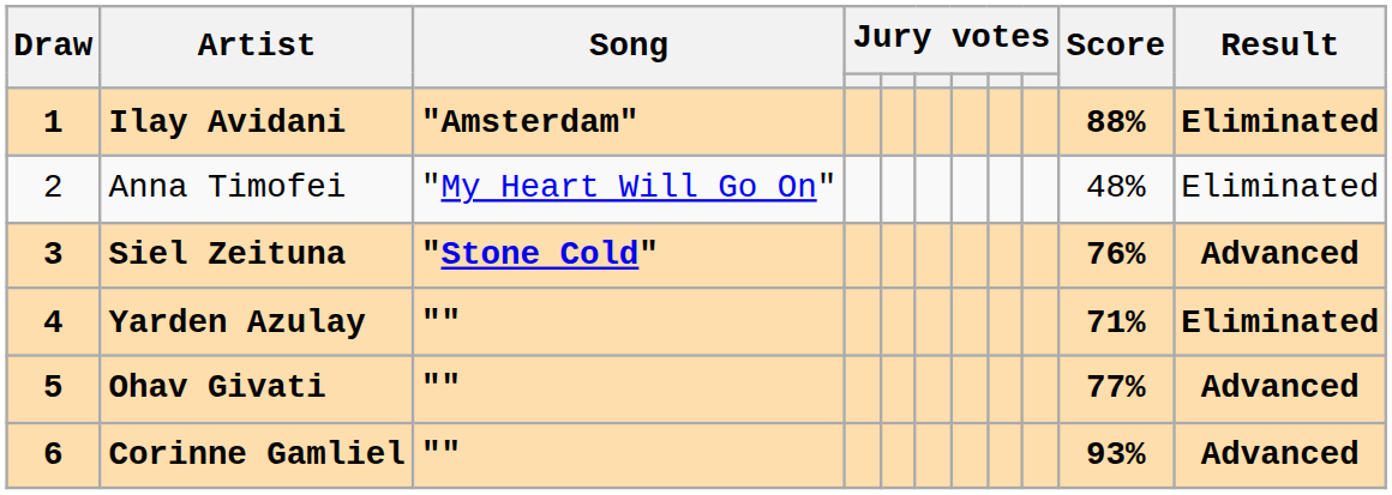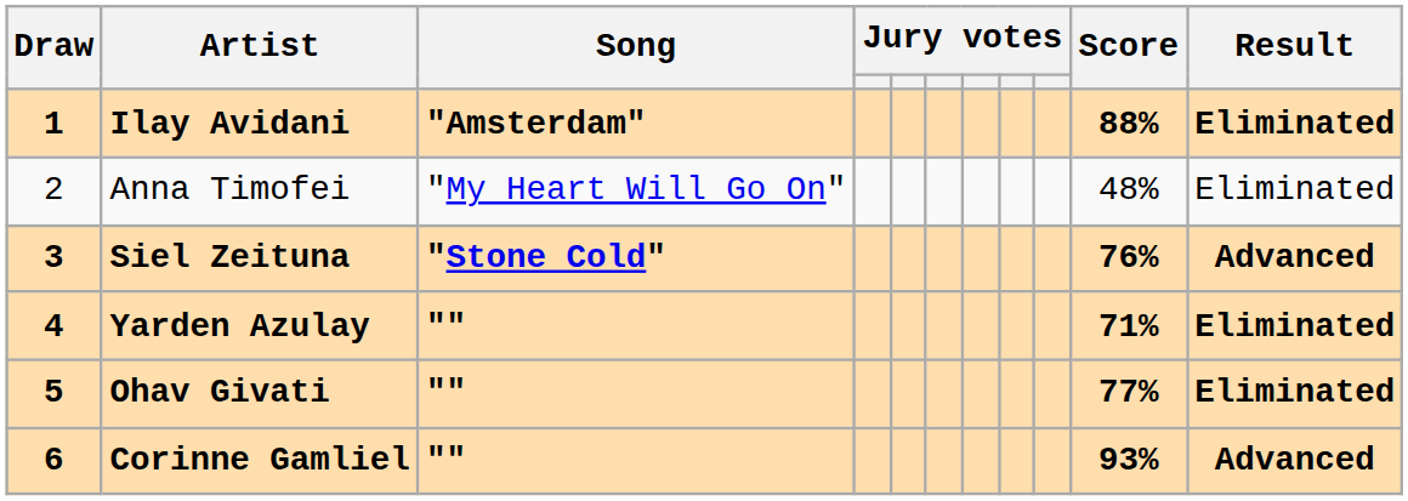 <table class="sortable wikitable" style="margin: 1em auto 1em auto; text-align:center; font-size:90%; line-height:18px;">
 <tr>
 <th rowspan="2">Draw</th>
 <th rowspan="2">Artist</th>
 <th rowspan="2">Song</th>
 <th colspan="6" class="unsortable">Jury votes</th>
 <th rowspan="2">Score</th>
 <th rowspan="2">Result</th>
 </tr>
 <tr>
 <th class="unsortable"></th>
 <th class="unsortable"></th>
 <th class="unsortable"></th>
 <th class="unsortable"></th>
 <th class="unsortable"></th>
 <th class="unsortable"></th>
 </tr>
 <tr style="font-weight:bold; background:navajowhite;">
 <td>1</td>
 <td align="left">Ilay Avidani</td>
 <td align="left">"Amsterdam"</td>
 <td></td>
 <td></td>
 <td></td>
 <td></td>
 <td></td>
 <td></td>
 <td>88%</td>
 <td>Eliminated</td>
 </tr>
 <tr>
 <td>2</td>
 <td align="left">Anna Timofei</td>
 <td align="left">"<a href='#'>My Heart Will Go On</a>"</td>
 <td></td>
 <td></td>
 <td></td>
 <td></td>
 <td></td>
 <td></td>
 <td>48%</td>
 <td>Eliminated</td>
 </tr>
 <tr style="font-weight:bold; background:navajowhite;">
 <td>3</td>
 <td align="left">Siel Zeituna</td>
 <td align="left">"<a href='#'>Stone Cold</a>"</td>
 <td></td>
 <td></td>
 <td></td>
 <td></td>
 <td></td>
 <td></td>
 <td>76%</td>
 <td>Advanced</td>
 </tr>
 <tr style="font-weight:bold; background:navajowhite;">
 <td>4</td>
 <td align="left">Yarden Azulay</td>
 <td align="left">""</td>
 <td></td>
 <td></td>
 <td></td>
 <td></td>
 <td></td>
 <td></td>
 <td>71%</td>
 <td>Eliminated</td>
 </tr>
 <tr style="font-weight:bold; background:navajowhite;">
 <td>5</td>
 <td align="left">Ohav Givati</td>
 <td align="left">""</td>
 <td></td>
 <td></td>
 <td></td>
 <td></td>
 <td></td>
 <td></td>
 <td>77%</td>
-<td>Advanced</td>
+<td>Eliminated</td>
 </tr>
 <tr style="font-weight:bold; background:navajowhite;">
 <td>6</td>
 <td align="left">Corinne Gamliel</td>
 <td align="left">""</td>
 <td></td>
 <td></td>
 <td></td>
 <td></td>
 <td></td>
 <td></td>
 <td>93%</td>
 <td>Advanced</td>
 </tr>
 </table>
